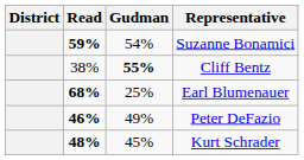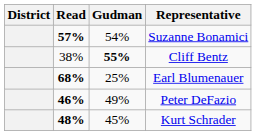 <table class=wikitable>
 <tr>
 <th>District</th>
 <th>Read</th>
 <th>Gudman</th>
 <th>Representative</th>
 </tr>
 <tr align=center>
 <th></th>
-<td><strong>59%</strong></td>
+<td><strong>57%</strong></td>
 <td>54%</td>
 <td><a href='#'>Suzanne Bonamici</a></td>
 </tr>
 <tr align=center>
 <th></th>
 <td>38%</td>
 <td><strong>55%</strong></td>
 <td><a href='#'>Cliff Bentz</a></td>
 </tr>
 <tr align=center>
 <th></th>
 <td><strong>68%</strong></td>
 <td>25%</td>
 <td><a href='#'>Earl Blumenauer</a></td>
 </tr>
 <tr align=center>
 <th></th>
 <td><strong>46%</strong></td>
 <td>49%</td>
 <td><a href='#'>Peter DeFazio</a></td>
 </tr>
 <tr align=center>
 <th></th>
 <td><strong>48%</strong></td>
 <td>45%</td>
 <td><a href='#'>Kurt Schrader</a></td>
 </tr>
 </table>
